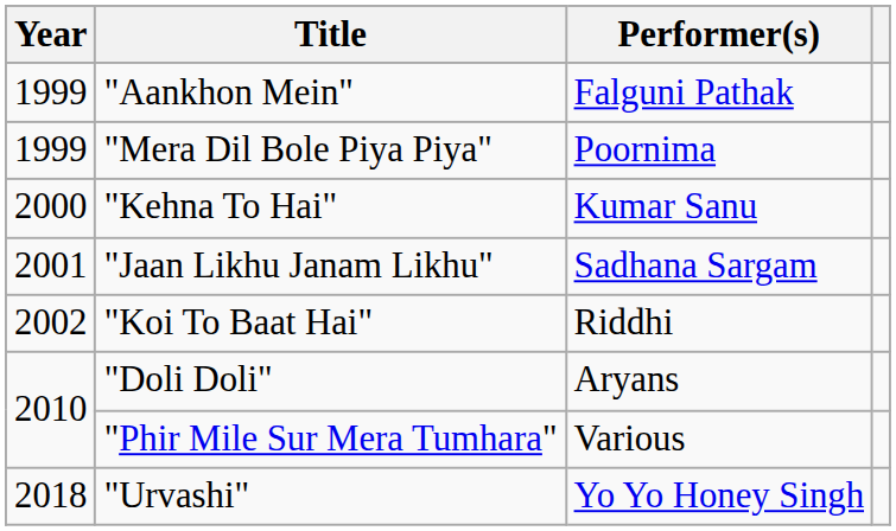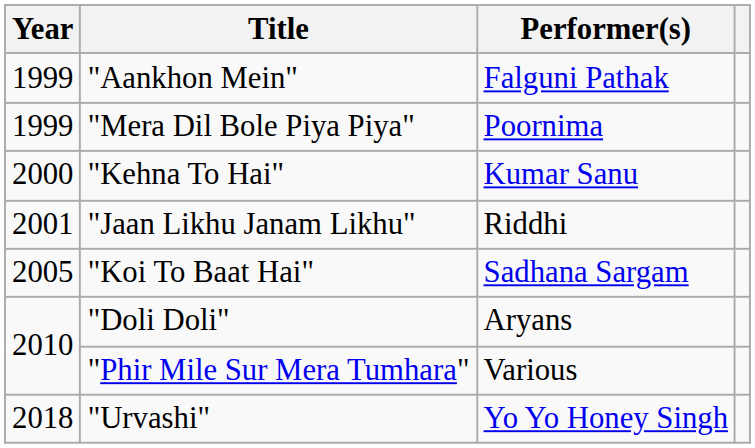 <table class="wikitable plainrowheaders sortable" style="margin-right: 0;">
 <tr>
 <th scope="col">Year</th>
 <th scope="col">Title</th>
 <th scope="col">Performer(s)</th>
 <th scope="col" class="unsortable"></th>
 </tr>
 <tr>
 <td>1999</td>
 <td scope="row">"Aankhon Mein"</td>
 <td><a href='#'>Falguni Pathak</a></td>
 <td style="text-align: center;"><br></td>
 </tr>
 <tr>
 <td>1999</td>
 <td scope="row">"Mera Dil Bole Piya Piya"</td>
 <td><a href='#'>Poornima</a></td>
 <td style="text-align: center;"><br></td>
 </tr>
 <tr>
 <td>2000</td>
 <td scope="row">"Kehna To Hai"</td>
 <td><a href='#'>Kumar Sanu</a></td>
 <td style="text-align: center;"></td>
 </tr>
 <tr>
 <td>2001</td>
 <td scope="row">"Jaan Likhu Janam Likhu"</td>
-<td><a href='#'>Sadhana Sargam</a></td>
+<td>Riddhi</td>
 <td style="text-align: center;"></td>
 </tr>
 <tr>
-<td>2002</td>
+<td>2005</td>
 <td scope="row">"Koi To Baat Hai"</td>
-<td>Riddhi</td>
+<td><a href='#'>Sadhana Sargam</a></td>
 <td style="text-align: center;"></td>
 </tr>
 <tr>
 <td rowspan="2">2010</td>
 <td scope="row">"Doli Doli"</td>
 <td>Aryans</td>
 <td style="text-align: center;"></td>
 </tr>
 <tr>
 <td scope="row">"<a href='#'>Phir Mile Sur Mera Tumhara</a>"</td>
 <td>Various</td>
 <td style="text-align: center;"></td>
 </tr>
 <tr>
 <td>2018</td>
 <td scope="row">"Urvashi"</td>
 <td><a href='#'>Yo Yo Honey Singh</a></td>
 <td style="text-align: center;"></td>
 </tr>
 </table>
